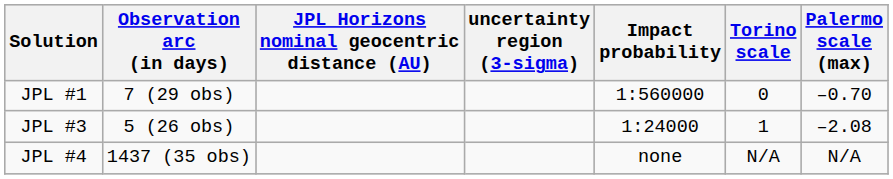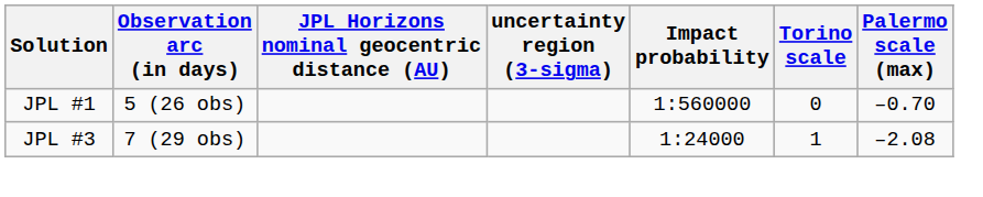 <table class="wikitable sortable" style="text-align:center; font-size: 0.9em;">
 <tr>
 <th>Solution</th>
 <th><a href='#'>Observation<br>arc</a><br>(in days)</th>
 <th><a href='#'>JPL Horizons</a><br><a href='#'>nominal</a> geocentric<br>distance (<a href='#'>AU</a>)</th>
 <th>uncertainty<br>region<br>(<a href='#'>3-sigma</a>)</th>
 <th>Impact<br>probability</th>
 <th><a href='#'>Torino<br>scale</a></th>
 <th><a href='#'>Palermo<br>scale</a><br>(max)</th>
 </tr>
 <tr>
 <td>JPL #1 </td>
-<td>7 (29 obs)</td>
+<td>5 (26 obs)</td>
 <td></td>
 <td></td>
 <td>1:560000</td>
 <td>0</td>
 <td>–0.70</td>
 </tr>
 <tr>
 <td>JPL #3 </td>
-<td>5 (26 obs)</td>
+<td>7 (29 obs)</td>
 <td></td>
 <td></td>
 <td>1:24000</td>
 <td>1</td>
 <td>–2.08</td>
 </tr>
-<tr>
-<td>JPL #4 </td>
-<td>1437 (35 obs)</td>
-<td></td>
-<td></td>
-<td>none</td>
-<td>N/A</td>
-<td>N/A</td>
-</tr>
 </table>
